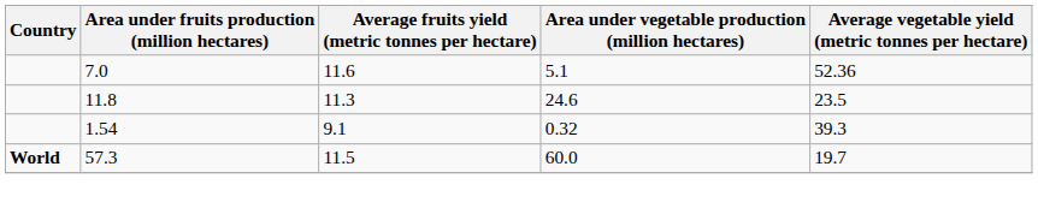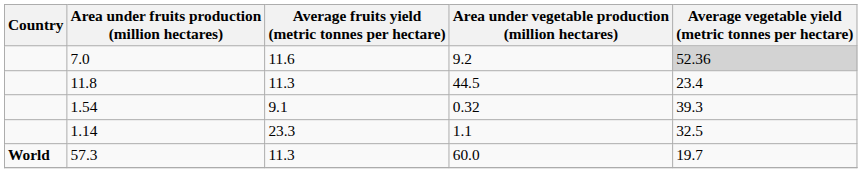 <table class="wikitable sortable">
 <tr>
 <th>Country</th>
 <th>Area under fruits production<br>(million hectares)</th>
 <th>Average fruits yield<br>(metric tonnes per hectare)</th>
 <th>Area under vegetable production<br>(million hectares)</th>
 <th>Average vegetable yield<br>(metric tonnes per hectare)</th>
 </tr>
 <tr>
 <td></td>
 <td>7.0</td>
 <td>11.6</td>
-<td>5.1</td>
-<td>52.36</td>
+<td>9.2</td>
+<td style="background: lightgrey;">52.36</td>
 </tr>
 <tr>
 <td></td>
 <td>11.8</td>
 <td>11.3</td>
-<td>24.6</td>
-<td>23.5</td>
+<td>44.5</td>
+<td>23.4</td>
 </tr>
 <tr>
 <td></td>
 <td>1.54</td>
 <td>9.1</td>
 <td>0.32</td>
 <td>39.3</td>
 </tr>
 <tr>
+<td></td>
+<td>1.14</td>
+<td>23.3</td>
+<td>1.1</td>
+<td>32.5</td>
+</tr>
+<tr>
 <td><strong>World</strong></td>
 <td>57.3</td>
-<td>11.5</td>
+<td>11.3</td>
 <td>60.0</td>
 <td>19.7</td>
 </tr>
 <tr>
 </tr>
 </table>
